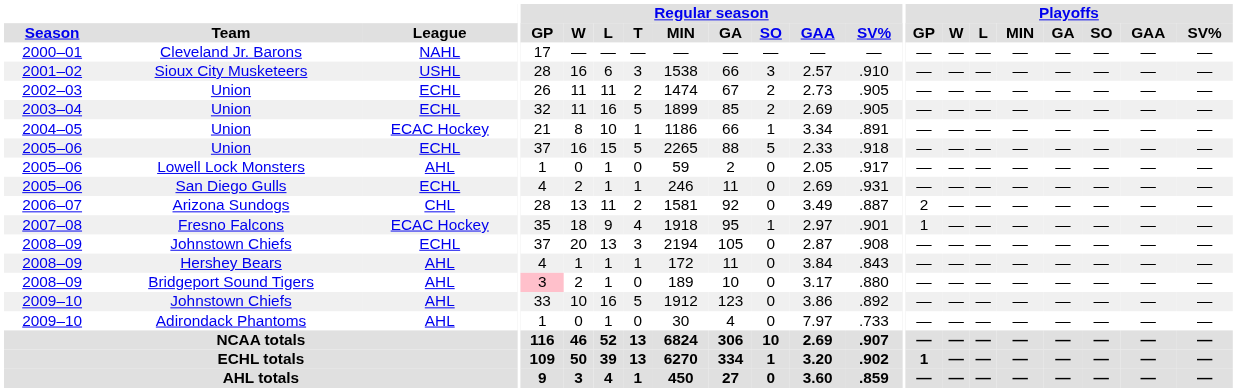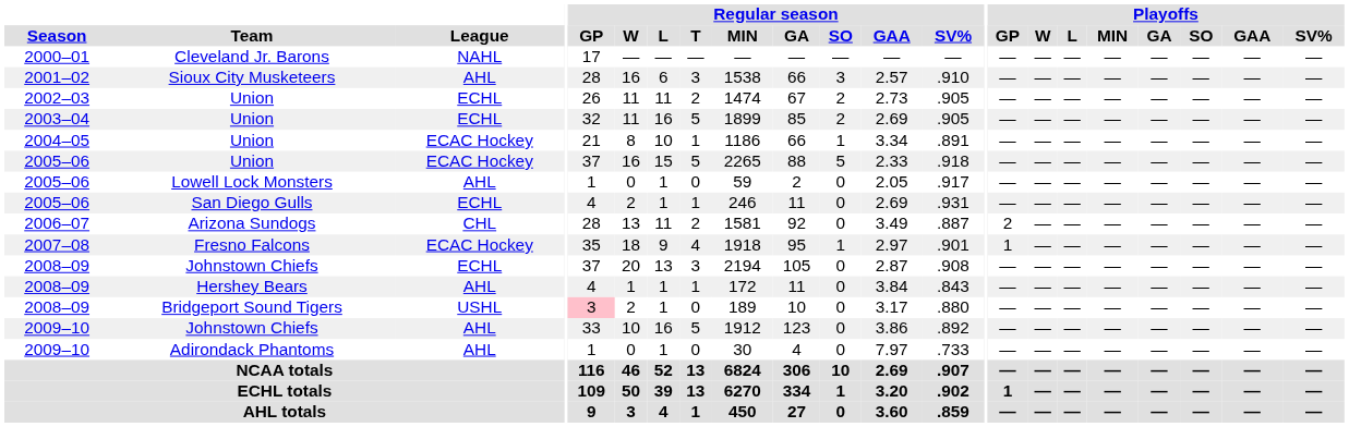 <table border="0" cellpadding="1" cellspacing="0" style="text-align:center; width:80em">
 <tr bgcolor="#e0e0e0">
 <th colspan="3" bgcolor="#ffffff"></th>
 <th rowspan="99" bgcolor="#ffffff"></th>
 <th colspan="9"><a href='#'>Regular season</a></th>
 <th rowspan="99" bgcolor="#ffffff"></th>
 <th colspan="8"><a href='#'>Playoffs</a></th>
 </tr>
 <tr bgcolor="#e0e0e0">
 <th><a href='#'>Season</a></th>
 <th>Team</th>
 <th>League</th>
 <th>GP</th>
 <th>W</th>
 <th>L</th>
 <th>T</th>
 <th>MIN</th>
 <th>GA</th>
 <th><a href='#'>SO</a></th>
 <th><a href='#'>GAA</a></th>
 <th><a href='#'>SV%</a></th>
 <th>GP</th>
 <th>W</th>
 <th>L</th>
 <th>MIN</th>
 <th>GA</th>
 <th>SO</th>
 <th>GAA</th>
 <th>SV%</th>
 </tr>
 <tr>
 <td><a href='#'>2000–01</a></td>
 <td><a href='#'>Cleveland Jr. Barons</a></td>
 <td><a href='#'>NAHL</a></td>
 <td>17</td>
 <td>—</td>
 <td>—</td>
 <td>—</td>
 <td>—</td>
 <td>—</td>
 <td>—</td>
 <td>—</td>
 <td>—</td>
 <td>—</td>
 <td>—</td>
 <td>—</td>
 <td>—</td>
 <td>—</td>
 <td>—</td>
 <td>—</td>
 <td>—</td>
 </tr>
 <tr bgcolor="f0f0f0">
 <td><a href='#'>2001–02</a></td>
 <td><a href='#'>Sioux City Musketeers</a></td>
-<td><a href='#'>USHL</a></td>
+<td><a href='#'>AHL</a></td>
 <td>28</td>
 <td>16</td>
 <td>6</td>
 <td>3</td>
 <td>1538</td>
 <td>66</td>
 <td>3</td>
 <td>2.57</td>
 <td>.910</td>
 <td>—</td>
 <td>—</td>
 <td>—</td>
 <td>—</td>
 <td>—</td>
 <td>—</td>
 <td>—</td>
 <td>—</td>
 </tr>
 <tr>
 <td><a href='#'>2002–03</a></td>
 <td><a href='#'>Union</a></td>
 <td><a href='#'>ECHL</a></td>
 <td>26</td>
 <td>11</td>
 <td>11</td>
 <td>2</td>
 <td>1474</td>
 <td>67</td>
 <td>2</td>
 <td>2.73</td>
 <td>.905</td>
 <td>—</td>
 <td>—</td>
 <td>—</td>
 <td>—</td>
 <td>—</td>
 <td>—</td>
 <td>—</td>
 <td>—</td>
 </tr>
 <tr bgcolor="f0f0f0">
 <td><a href='#'>2003–04</a></td>
 <td><a href='#'>Union</a></td>
 <td><a href='#'>ECHL</a></td>
 <td>32</td>
 <td>11</td>
 <td>16</td>
 <td>5</td>
 <td>1899</td>
 <td>85</td>
 <td>2</td>
 <td>2.69</td>
 <td>.905</td>
 <td>—</td>
 <td>—</td>
 <td>—</td>
 <td>—</td>
 <td>—</td>
 <td>—</td>
 <td>—</td>
 <td>—</td>
 </tr>
 <tr>
 <td><a href='#'>2004–05</a></td>
 <td><a href='#'>Union</a></td>
 <td><a href='#'>ECAC Hockey</a></td>
 <td>21</td>
 <td>8</td>
 <td>10</td>
 <td>1</td>
 <td>1186</td>
 <td>66</td>
 <td>1</td>
 <td>3.34</td>
 <td>.891</td>
 <td>—</td>
 <td>—</td>
 <td>—</td>
 <td>—</td>
 <td>—</td>
 <td>—</td>
 <td>—</td>
 <td>—</td>
 </tr>
 <tr bgcolor="f0f0f0">
 <td><a href='#'>2005–06</a></td>
 <td><a href='#'>Union</a></td>
-<td><a href='#'>ECHL</a></td>
+<td><a href='#'>ECAC Hockey</a></td>
 <td>37</td>
 <td>16</td>
 <td>15</td>
 <td>5</td>
 <td>2265</td>
 <td>88</td>
 <td>5</td>
 <td>2.33</td>
 <td>.918</td>
 <td>—</td>
 <td>—</td>
 <td>—</td>
 <td>—</td>
 <td>—</td>
 <td>—</td>
 <td>—</td>
 <td>—</td>
 </tr>
 <tr>
 <td><a href='#'>2005–06</a></td>
 <td><a href='#'>Lowell Lock Monsters</a></td>
 <td><a href='#'>AHL</a></td>
 <td>1</td>
 <td>0</td>
 <td>1</td>
 <td>0</td>
 <td>59</td>
 <td>2</td>
 <td>0</td>
 <td>2.05</td>
 <td>.917</td>
 <td>—</td>
 <td>—</td>
 <td>—</td>
 <td>—</td>
 <td>—</td>
 <td>—</td>
 <td>—</td>
 <td>—</td>
 </tr>
 <tr bgcolor="f0f0f0">
 <td><a href='#'>2005–06</a></td>
 <td><a href='#'>San Diego Gulls</a></td>
 <td><a href='#'>ECHL</a></td>
 <td>4</td>
 <td>2</td>
 <td>1</td>
 <td>1</td>
 <td>246</td>
 <td>11</td>
 <td>0</td>
 <td>2.69</td>
 <td>.931</td>
 <td>—</td>
 <td>—</td>
 <td>—</td>
 <td>—</td>
 <td>—</td>
 <td>—</td>
 <td>—</td>
 <td>—</td>
 </tr>
 <tr>
 <td><a href='#'>2006–07</a></td>
 <td><a href='#'>Arizona Sundogs</a></td>
 <td><a href='#'>CHL</a></td>
 <td>28</td>
 <td>13</td>
 <td>11</td>
 <td>2</td>
 <td>1581</td>
 <td>92</td>
 <td>0</td>
 <td>3.49</td>
 <td>.887</td>
 <td>2</td>
 <td>—</td>
 <td>—</td>
 <td>—</td>
 <td>—</td>
 <td>—</td>
 <td>—</td>
 <td>—</td>
 </tr>
 <tr bgcolor="f0f0f0">
 <td><a href='#'>2007–08</a></td>
 <td><a href='#'>Fresno Falcons</a></td>
 <td><a href='#'>ECAC Hockey</a></td>
 <td>35</td>
 <td>18</td>
 <td>9</td>
 <td>4</td>
 <td>1918</td>
 <td>95</td>
 <td>1</td>
 <td>2.97</td>
 <td>.901</td>
 <td>1</td>
 <td>—</td>
 <td>—</td>
 <td>—</td>
 <td>—</td>
 <td>—</td>
 <td>—</td>
 <td>—</td>
 </tr>
 <tr>
 <td><a href='#'>2008–09</a></td>
 <td><a href='#'>Johnstown Chiefs</a></td>
 <td><a href='#'>ECHL</a></td>
 <td>37</td>
 <td>20</td>
 <td>13</td>
 <td>3</td>
 <td>2194</td>
 <td>105</td>
 <td>0</td>
 <td>2.87</td>
 <td>.908</td>
 <td>—</td>
 <td>—</td>
 <td>—</td>
 <td>—</td>
 <td>—</td>
 <td>—</td>
 <td>—</td>
 <td>—</td>
 </tr>
 <tr bgcolor="f0f0f0">
 <td><a href='#'>2008–09</a></td>
 <td><a href='#'>Hershey Bears</a></td>
 <td><a href='#'>AHL</a></td>
 <td>4</td>
 <td>1</td>
 <td>1</td>
 <td>1</td>
 <td>172</td>
 <td>11</td>
 <td>0</td>
 <td>3.84</td>
 <td>.843</td>
 <td>—</td>
 <td>—</td>
 <td>—</td>
 <td>—</td>
 <td>—</td>
 <td>—</td>
 <td>—</td>
 <td>—</td>
 </tr>
 <tr>
 <td><a href='#'>2008–09</a></td>
 <td><a href='#'>Bridgeport Sound Tigers</a></td>
-<td><a href='#'>AHL</a></td>
+<td><a href='#'>USHL</a></td>
 <td style="background: pink;">3</td>
 <td>2</td>
 <td>1</td>
 <td>0</td>
 <td>189</td>
 <td>10</td>
 <td>0</td>
 <td>3.17</td>
 <td>.880</td>
 <td>—</td>
 <td>—</td>
 <td>—</td>
 <td>—</td>
 <td>—</td>
 <td>—</td>
 <td>—</td>
 <td>—</td>
 </tr>
 <tr bgcolor="f0f0f0">
 <td><a href='#'>2009–10</a></td>
 <td><a href='#'>Johnstown Chiefs</a></td>
 <td><a href='#'>AHL</a></td>
 <td>33</td>
 <td>10</td>
 <td>16</td>
 <td>5</td>
 <td>1912</td>
 <td>123</td>
 <td>0</td>
 <td>3.86</td>
 <td>.892</td>
 <td>—</td>
 <td>—</td>
 <td>—</td>
 <td>—</td>
 <td>—</td>
 <td>—</td>
 <td>—</td>
 <td>—</td>
 </tr>
 <tr>
 <td><a href='#'>2009–10</a></td>
 <td><a href='#'>Adirondack Phantoms</a></td>
 <td><a href='#'>AHL</a></td>
 <td>1</td>
 <td>0</td>
 <td>1</td>
 <td>0</td>
 <td>30</td>
 <td>4</td>
 <td>0</td>
 <td>7.97</td>
 <td>.733</td>
 <td>—</td>
 <td>—</td>
 <td>—</td>
 <td>—</td>
 <td>—</td>
 <td>—</td>
 <td>—</td>
 <td>—</td>
 </tr>
 <tr bgcolor="#e0e0e0">
 <th colspan="3">NCAA totals</th>
 <th>116</th>
 <th>46</th>
 <th>52</th>
 <th>13</th>
 <th>6824</th>
 <th>306</th>
 <th>10</th>
 <th>2.69</th>
 <th>.907</th>
 <th>—</th>
 <th>—</th>
 <th>—</th>
 <th>—</th>
 <th>—</th>
 <th>—</th>
 <th>—</th>
 <th>—</th>
 </tr>
 <tr bgcolor="#e0e0e0">
 <th colspan="3">ECHL totals</th>
 <th>109</th>
 <th>50</th>
 <th>39</th>
 <th>13</th>
 <th>6270</th>
 <th>334</th>
 <th>1</th>
 <th>3.20</th>
 <th>.902</th>
 <th>1</th>
 <th>—</th>
 <th>—</th>
 <th>—</th>
 <th>—</th>
 <th>—</th>
 <th>—</th>
 <th>—</th>
 </tr>
 <tr bgcolor="#e0e0e0">
 <th colspan="3">AHL totals</th>
 <th>9</th>
 <th>3</th>
 <th>4</th>
 <th>1</th>
 <th>450</th>
 <th>27</th>
 <th>0</th>
 <th>3.60</th>
 <th>.859</th>
 <th>—</th>
 <th>—</th>
 <th>—</th>
 <th>—</th>
 <th>—</th>
 <th>—</th>
 <th>—</th>
 <th>—</th>
 </tr>
 </table>
